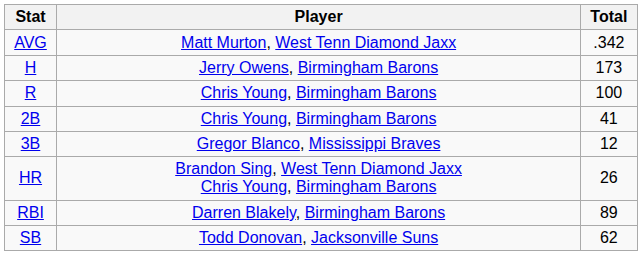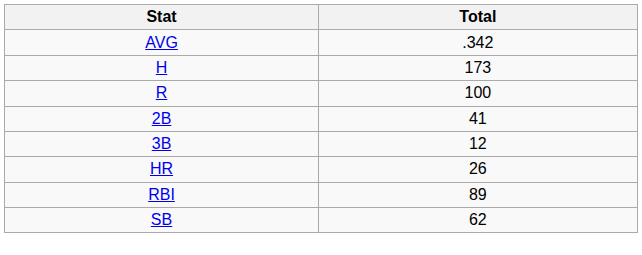 <table class="wikitable" width="40%" style="text-align:center;">
 <tr>
 <th width="5%">Stat</th>
-<th width="60%">Player</th>
 <th width="5%">Total</th>
 </tr>
 <tr>
 <td><a href='#'>AVG</a></td>
-<td><a href='#'>Matt Murton</a>, <a href='#'>West Tenn Diamond Jaxx</a></td>
 <td>.342</td>
 </tr>
 <tr>
 <td><a href='#'>H</a></td>
-<td><a href='#'>Jerry Owens</a>, <a href='#'>Birmingham Barons</a></td>
 <td>173</td>
 </tr>
 <tr>
 <td><a href='#'>R</a></td>
-<td><a href='#'>Chris Young</a>, <a href='#'>Birmingham Barons</a></td>
 <td>100</td>
 </tr>
 <tr>
 <td><a href='#'>2B</a></td>
-<td><a href='#'>Chris Young</a>, <a href='#'>Birmingham Barons</a></td>
 <td>41</td>
 </tr>
 <tr>
 <td><a href='#'>3B</a></td>
-<td><a href='#'>Gregor Blanco</a>, <a href='#'>Mississippi Braves</a></td>
 <td>12</td>
 </tr>
 <tr>
 <td><a href='#'>HR</a></td>
-<td><a href='#'>Brandon Sing</a>, <a href='#'>West Tenn Diamond Jaxx</a> <br> <a href='#'>Chris Young</a>, <a href='#'>Birmingham Barons</a></td>
 <td>26</td>
 </tr>
 <tr>
 <td><a href='#'>RBI</a></td>
-<td><a href='#'>Darren Blakely</a>, <a href='#'>Birmingham Barons</a></td>
 <td>89</td>
 </tr>
 <tr>
 <td><a href='#'>SB</a></td>
-<td><a href='#'>Todd Donovan</a>, <a href='#'>Jacksonville Suns</a></td>
 <td>62</td>
 </tr>
 </table>
